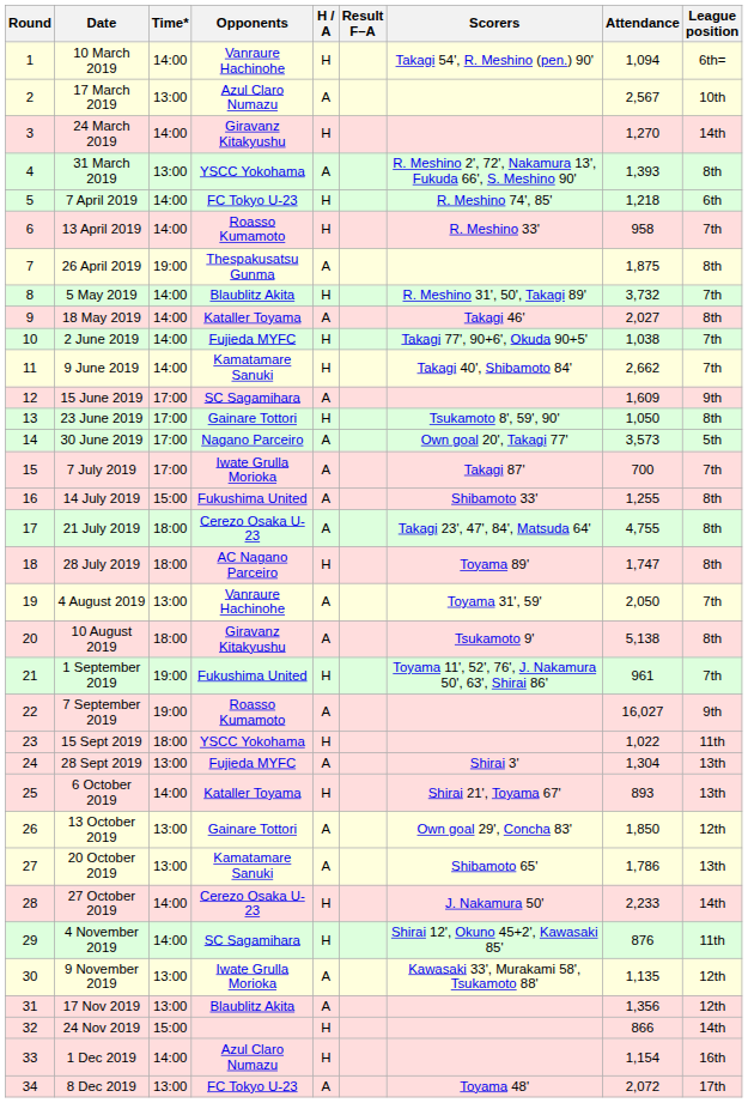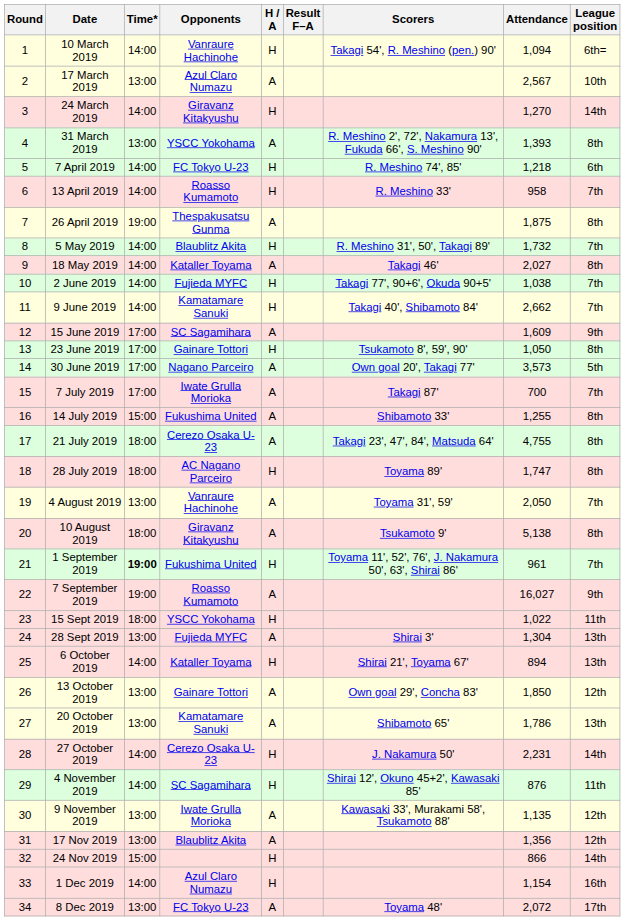 <table class="wikitable" style="text-align:center">
 <tr>
 <th>Round</th>
 <th>Date</th>
 <th>Time*</th>
 <th>Opponents</th>
 <th>H / A</th>
 <th>Result<br>F–A</th>
 <th>Scorers</th>
 <th>Attendance</th>
 <th>League<br>position</th>
 </tr>
 <tr bgcolor="#ffffdd">
 <td>1</td>
 <td>10 March 2019</td>
 <td>14:00</td>
 <td><a href='#'>Vanraure Hachinohe</a></td>
 <td>H</td>
 <td></td>
 <td><a href='#'>Takagi</a> 54', <a href='#'>R. Meshino</a> (<a href='#'>pen.</a>) 90'</td>
 <td>1,094</td>
 <td>6th=</td>
 </tr>
 <tr bgcolor="#ffffdd">
 <td>2</td>
 <td>17 March 2019</td>
 <td>13:00</td>
 <td><a href='#'>Azul Claro Numazu</a></td>
 <td>A</td>
 <td></td>
 <td></td>
 <td>2,567</td>
 <td>10th</td>
 </tr>
 <tr bgcolor="#ffdddd">
 <td>3</td>
 <td>24 March 2019</td>
 <td>14:00</td>
 <td><a href='#'>Giravanz Kitakyushu</a></td>
 <td>H</td>
 <td></td>
 <td></td>
 <td>1,270</td>
 <td>14th</td>
 </tr>
 <tr bgcolor="#ddffdd">
 <td>4</td>
 <td>31 March 2019</td>
 <td>13:00</td>
 <td><a href='#'>YSCC Yokohama</a></td>
 <td>A</td>
 <td></td>
 <td><a href='#'>R. Meshino</a> 2', 72', <a href='#'>Nakamura</a> 13', <a href='#'>Fukuda</a> 66', <a href='#'>S. Meshino</a> 90'</td>
 <td>1,393</td>
 <td>8th</td>
 </tr>
 <tr bgcolor="#ddffdd">
 <td>5</td>
 <td>7 April 2019</td>
 <td>14:00</td>
 <td><a href='#'>FC Tokyo U-23</a></td>
 <td>H</td>
 <td></td>
 <td><a href='#'>R. Meshino</a> 74', 85'</td>
 <td>1,218</td>
 <td>6th</td>
 </tr>
 <tr bgcolor="#ffdddd">
 <td>6</td>
 <td>13 April 2019</td>
 <td>14:00</td>
 <td><a href='#'>Roasso Kumamoto</a></td>
 <td>H</td>
 <td></td>
 <td><a href='#'>R. Meshino</a> 33'</td>
 <td>958</td>
 <td>7th</td>
 </tr>
 <tr bgcolor="#ffffdd">
 <td>7</td>
 <td>26 April 2019</td>
 <td>19:00</td>
 <td><a href='#'>Thespakusatsu Gunma</a></td>
 <td>A</td>
 <td></td>
 <td></td>
 <td>1,875</td>
 <td>8th</td>
 </tr>
 <tr bgcolor="#ddffdd">
 <td>8</td>
 <td>5 May 2019</td>
 <td>14:00</td>
 <td><a href='#'>Blaublitz Akita</a></td>
 <td>H</td>
 <td></td>
 <td><a href='#'>R. Meshino</a> 31', 50', <a href='#'>Takagi</a> 89'</td>
-<td>3,732</td>
+<td>1,732</td>
 <td>7th</td>
 </tr>
 <tr bgcolor="#ffdddd">
 <td>9</td>
 <td>18 May 2019</td>
 <td>14:00</td>
 <td><a href='#'>Kataller Toyama</a></td>
 <td>A</td>
 <td></td>
 <td><a href='#'>Takagi</a> 46'</td>
 <td>2,027</td>
 <td>8th</td>
 </tr>
 <tr bgcolor="#ddffdd">
 <td>10</td>
 <td>2 June 2019</td>
 <td>14:00</td>
 <td><a href='#'>Fujieda MYFC</a></td>
 <td>H</td>
 <td></td>
 <td><a href='#'>Takagi</a> 77', 90+6', <a href='#'>Okuda</a> 90+5'</td>
 <td>1,038</td>
 <td>7th</td>
 </tr>
 <tr bgcolor="#ffffdd">
 <td>11</td>
 <td>9 June 2019</td>
 <td>14:00</td>
 <td><a href='#'>Kamatamare Sanuki</a></td>
 <td>H</td>
 <td></td>
 <td><a href='#'>Takagi</a> 40', <a href='#'>Shibamoto</a> 84'</td>
 <td>2,662</td>
 <td>7th</td>
 </tr>
 <tr bgcolor="#ffdddd">
 <td>12</td>
 <td>15 June 2019</td>
 <td>17:00</td>
 <td><a href='#'>SC Sagamihara</a></td>
 <td>A</td>
 <td></td>
 <td></td>
 <td>1,609</td>
 <td>9th</td>
 </tr>
 <tr bgcolor="#ddffdd">
 <td>13</td>
 <td>23 June 2019</td>
 <td>17:00</td>
 <td><a href='#'>Gainare Tottori</a></td>
 <td>H</td>
 <td></td>
 <td><a href='#'>Tsukamoto</a> 8', 59', 90'</td>
 <td>1,050</td>
 <td>8th</td>
 </tr>
 <tr bgcolor="#ddffdd">
 <td>14</td>
 <td>30 June 2019</td>
 <td>17:00</td>
 <td><a href='#'>Nagano Parceiro</a></td>
 <td>A</td>
 <td></td>
 <td><a href='#'>Own goal</a> 20', <a href='#'>Takagi</a> 77'</td>
 <td>3,573</td>
 <td>5th</td>
 </tr>
 <tr bgcolor="#ffdddd">
 <td>15</td>
 <td>7 July 2019</td>
 <td>17:00</td>
 <td><a href='#'>Iwate Grulla Morioka</a></td>
 <td>A</td>
 <td></td>
 <td><a href='#'>Takagi</a> 87'</td>
 <td>700</td>
 <td>7th</td>
 </tr>
 <tr bgcolor="#ffdddd">
 <td>16</td>
 <td>14 July 2019</td>
 <td>15:00</td>
 <td><a href='#'>Fukushima United</a></td>
 <td>A</td>
 <td></td>
 <td><a href='#'>Shibamoto</a> 33'</td>
 <td>1,255</td>
 <td>8th</td>
 </tr>
 <tr bgcolor="#ddffdd">
 <td>17</td>
 <td>21 July 2019</td>
 <td>18:00</td>
 <td><a href='#'>Cerezo Osaka U-23</a></td>
 <td>A</td>
 <td></td>
 <td><a href='#'>Takagi</a> 23', 47', 84', <a href='#'>Matsuda</a> 64'</td>
 <td>4,755</td>
 <td>8th</td>
 </tr>
 <tr bgcolor="#ffdddd">
 <td>18</td>
 <td>28 July 2019</td>
 <td>18:00</td>
 <td><a href='#'>AC Nagano Parceiro</a></td>
 <td>H</td>
 <td></td>
 <td><a href='#'>Toyama</a> 89'</td>
 <td>1,747</td>
 <td>8th</td>
 </tr>
 <tr bgcolor="#ffffdd">
 <td>19</td>
 <td>4 August 2019</td>
 <td>13:00</td>
 <td><a href='#'>Vanraure Hachinohe</a></td>
 <td>A</td>
 <td></td>
 <td><a href='#'>Toyama</a> 31', 59'</td>
 <td>2,050</td>
 <td>7th</td>
 </tr>
 <tr bgcolor="#ffdddd">
 <td>20</td>
 <td>10 August 2019</td>
 <td>18:00</td>
 <td><a href='#'>Giravanz Kitakyushu</a></td>
 <td>A</td>
 <td></td>
 <td><a href='#'>Tsukamoto</a> 9'</td>
 <td>5,138</td>
 <td>8th</td>
 </tr>
 <tr bgcolor="#ddffdd">
 <td>21</td>
 <td>1 September 2019</td>
-<td>19:00</td>
+<td><strong>19:00</strong></td>
 <td><a href='#'>Fukushima United</a></td>
 <td>H</td>
 <td></td>
 <td><a href='#'>Toyama</a> 11', 52', 76', <a href='#'>J. Nakamura</a> 50', 63', <a href='#'>Shirai</a> 86'</td>
 <td>961</td>
 <td>7th</td>
 </tr>
 <tr bgcolor="#ffdddd">
 <td>22</td>
 <td>7 September 2019</td>
 <td>19:00</td>
 <td><a href='#'>Roasso Kumamoto</a></td>
 <td>A</td>
 <td></td>
 <td></td>
 <td>16,027</td>
 <td>9th</td>
 </tr>
 <tr bgcolor="#ffdddd">
 <td>23</td>
 <td>15 Sept 2019</td>
 <td>18:00</td>
 <td><a href='#'>YSCC Yokohama</a></td>
 <td>H</td>
 <td></td>
 <td></td>
 <td>1,022</td>
 <td>11th</td>
 </tr>
 <tr bgcolor="#ffdddd">
 <td>24</td>
 <td>28 Sept 2019</td>
 <td>13:00</td>
 <td><a href='#'>Fujieda MYFC</a></td>
 <td>A</td>
 <td></td>
 <td><a href='#'>Shirai</a> 3'</td>
 <td>1,304</td>
 <td>13th</td>
 </tr>
 <tr bgcolor="#ffdddd">
 <td>25</td>
 <td>6 October 2019</td>
 <td>14:00</td>
 <td><a href='#'>Kataller Toyama</a></td>
 <td>H</td>
 <td></td>
 <td><a href='#'>Shirai</a> 21', <a href='#'>Toyama</a> 67'</td>
-<td>893</td>
+<td>894</td>
 <td>13th</td>
 </tr>
 <tr bgcolor="#ffffdd">
 <td>26</td>
 <td>13 October 2019</td>
 <td>13:00</td>
 <td><a href='#'>Gainare Tottori</a></td>
 <td>A</td>
 <td></td>
 <td><a href='#'>Own goal</a> 29', <a href='#'>Concha</a> 83'</td>
 <td>1,850</td>
 <td>12th</td>
 </tr>
 <tr bgcolor="#ffffdd">
 <td>27</td>
 <td>20 October 2019</td>
 <td>13:00</td>
 <td><a href='#'>Kamatamare Sanuki</a></td>
 <td>A</td>
 <td></td>
 <td><a href='#'>Shibamoto</a> 65'</td>
 <td>1,786</td>
 <td>13th</td>
 </tr>
 <tr bgcolor="#ffdddd">
 <td>28</td>
 <td>27 October 2019</td>
 <td>14:00</td>
 <td><a href='#'>Cerezo Osaka U-23</a></td>
 <td>H</td>
 <td></td>
 <td><a href='#'>J. Nakamura</a> 50'</td>
-<td>2,233</td>
+<td>2,231</td>
 <td>14th</td>
 </tr>
 <tr bgcolor="#ddffdd">
 <td>29</td>
 <td>4 November 2019</td>
 <td>14:00</td>
 <td><a href='#'>SC Sagamihara</a></td>
 <td>H</td>
 <td></td>
 <td><a href='#'>Shirai</a> 12', <a href='#'>Okuno</a> 45+2', <a href='#'>Kawasaki</a> 85'</td>
 <td>876</td>
 <td>11th</td>
 </tr>
 <tr bgcolor="#ffffdd">
 <td>30</td>
 <td>9 November 2019</td>
 <td>13:00</td>
 <td><a href='#'>Iwate Grulla Morioka</a></td>
 <td>A</td>
 <td></td>
 <td><a href='#'>Kawasaki</a> 33', Murakami 58', <a href='#'>Tsukamoto</a> 88'</td>
 <td>1,135</td>
 <td>12th</td>
 </tr>
 <tr bgcolor="#ffdddd">
 <td>31</td>
 <td>17 Nov 2019</td>
 <td>13:00</td>
 <td><a href='#'>Blaublitz Akita</a></td>
 <td>A</td>
 <td></td>
 <td></td>
 <td>1,356</td>
 <td>12th</td>
 </tr>
 <tr bgcolor="#ffdddd">
 <td>32</td>
 <td>24 Nov 2019</td>
 <td>15:00</td>
 <td></td>
 <td>H</td>
 <td></td>
 <td></td>
 <td>866</td>
 <td>14th</td>
 </tr>
 <tr bgcolor="#ffdddd">
 <td>33</td>
 <td>1 Dec 2019</td>
 <td>14:00</td>
 <td><a href='#'>Azul Claro Numazu</a></td>
 <td>H</td>
 <td></td>
 <td></td>
 <td>1,154</td>
 <td>16th</td>
 </tr>
 <tr bgcolor="#ffdddd">
 <td>34</td>
 <td>8 Dec 2019</td>
 <td>13:00</td>
 <td><a href='#'>FC Tokyo U-23</a></td>
 <td>A</td>
 <td></td>
 <td><a href='#'>Toyama</a> 48'</td>
 <td>2,072</td>
 <td>17th</td>
 </tr>
 </table>
